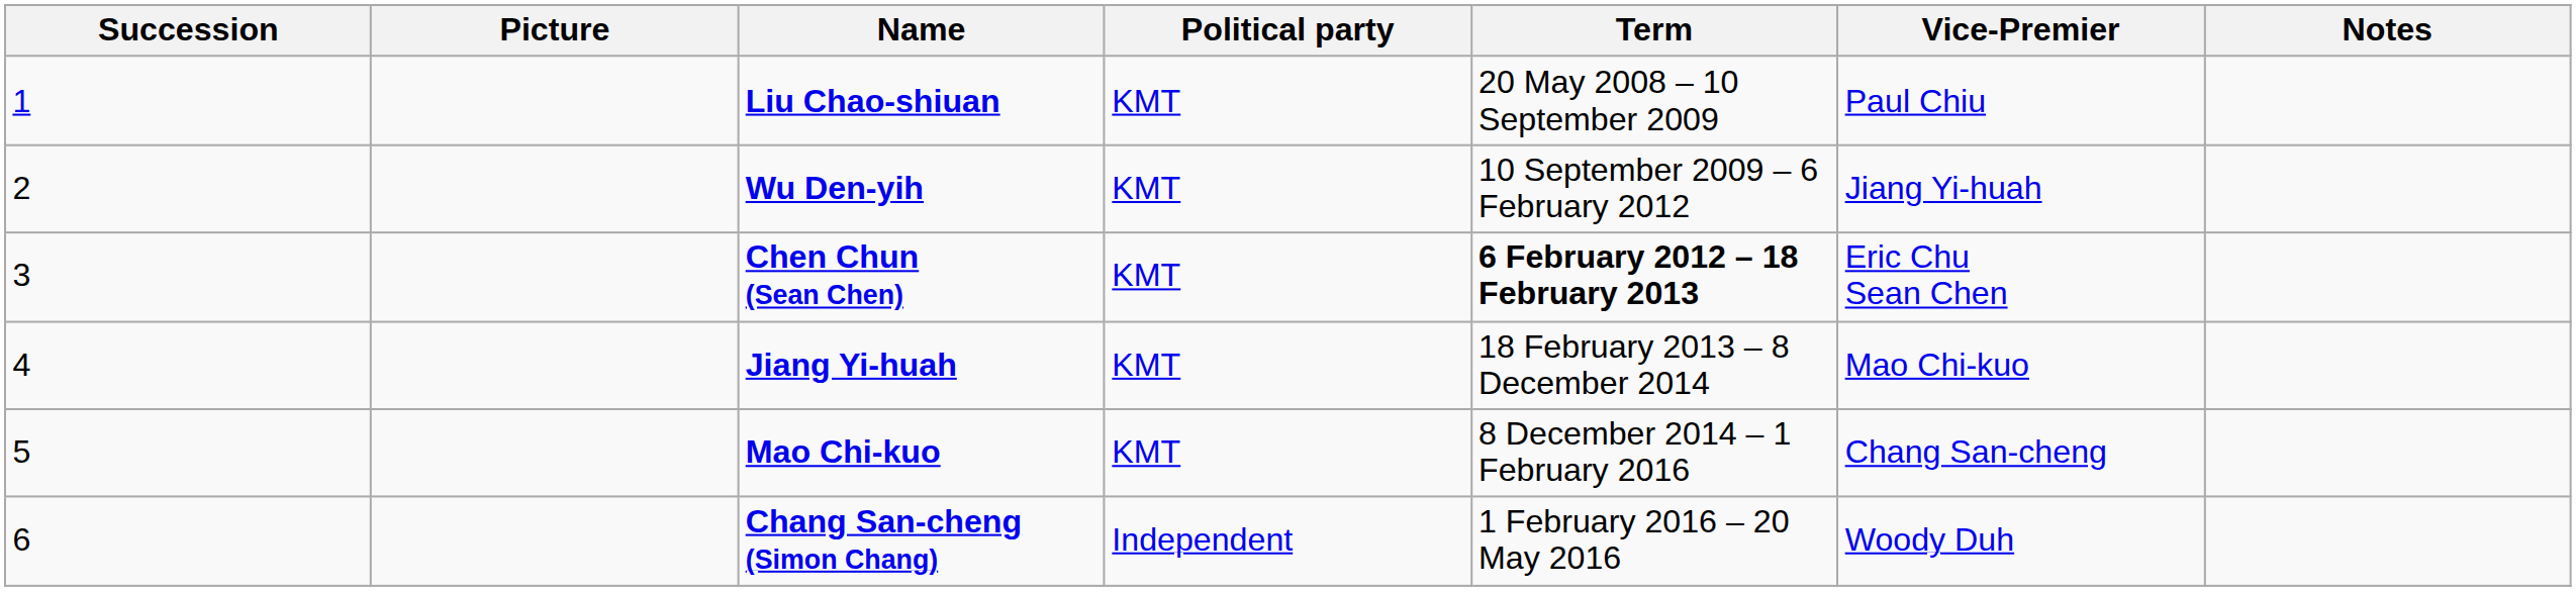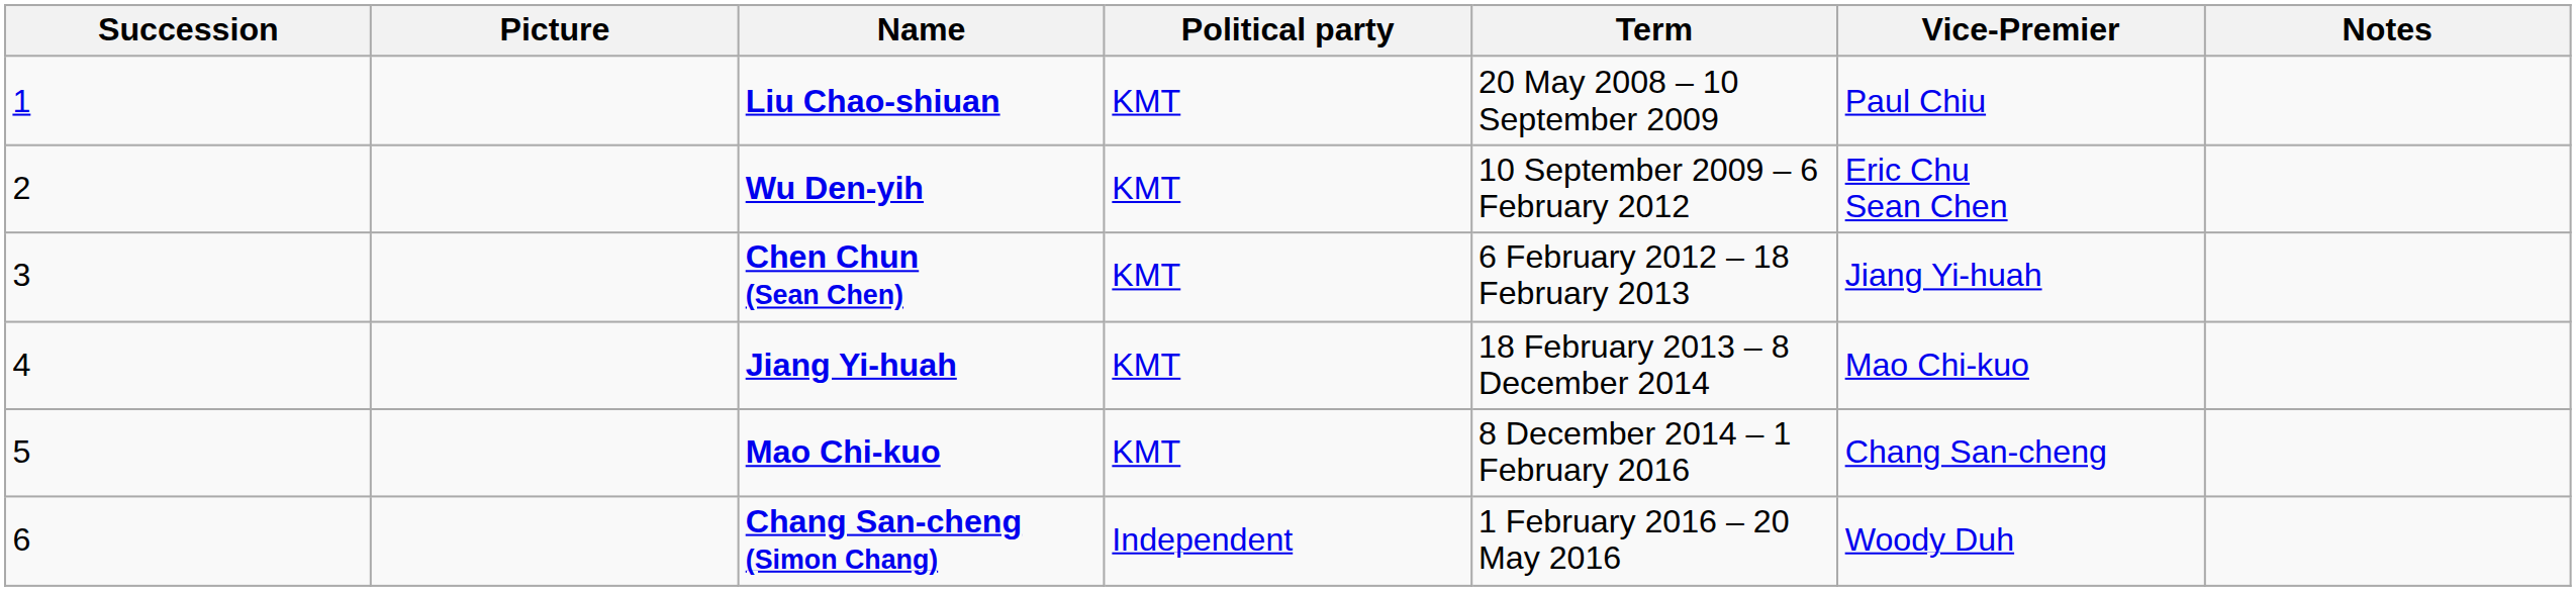 <table class="wikitable collapsible" style="width: 100%;">
 <tr>
 <th style="text-align:center; width:100px;">Succession</th>
 <th style="text-align:center; width:100px;">Picture</th>
 <th style="text-align:center; width:100px;">Name</th>
 <th style="text-align:center; width:100px;">Political party</th>
 <th style="text-align:center; width:100px;">Term</th>
 <th style="text-align:center; width:100px;">Vice-Premier</th>
 <th style="text-align:center; width:100px;">Notes</th>
 </tr>
 <tr>
 <td><a href='#'>1</a></td>
 <td></td>
 <td><strong><a href='#'>Liu Chao-shiuan</a></strong></td>
 <td><a href='#'>KMT</a></td>
 <td>20 May 2008 – 10 September 2009</td>
 <td><a href='#'>Paul Chiu</a></td>
 <td></td>
 </tr>
 <tr>
 <td>2</td>
 <td></td>
 <td><strong><a href='#'>Wu Den-yih</a></strong></td>
 <td><a href='#'>KMT</a></td>
 <td>10 September 2009 – 6 February 2012</td>
-<td><a href='#'>Jiang Yi-huah</a></td>
+<td><a href='#'>Eric Chu</a><br><a href='#'>Sean Chen</a></td>
 <td></td>
 </tr>
 <tr>
 <td>3</td>
 <td></td>
 <td><strong><a href='#'>Chen Chun</a></strong><br><strong><a href='#'><small>(Sean Chen)</small></a></strong></td>
 <td><a href='#'>KMT</a></td>
-<td><strong>6 February 2012 – 18 February 2013</strong></td>
-<td><a href='#'>Eric Chu</a><br><a href='#'>Sean Chen</a></td>
+<td>6 February 2012 – 18 February 2013</td>
+<td><a href='#'>Jiang Yi-huah</a></td>
 <td></td>
 </tr>
 <tr>
 <td>4</td>
 <td></td>
 <td><strong><a href='#'>Jiang Yi-huah</a></strong></td>
 <td><a href='#'>KMT</a></td>
 <td>18 February 2013 – 8 December 2014</td>
 <td><a href='#'>Mao Chi-kuo</a></td>
 <td></td>
 </tr>
 <tr>
 <td>5</td>
 <td></td>
 <td><strong><a href='#'>Mao Chi-kuo</a></strong></td>
 <td><a href='#'>KMT</a></td>
 <td>8 December 2014 – 1 February 2016</td>
 <td><a href='#'>Chang San-cheng</a></td>
 <td></td>
 </tr>
 <tr>
 <td>6</td>
 <td></td>
 <td><strong><a href='#'>Chang San-cheng</a></strong><br><strong><a href='#'><small>(Simon Chang)</small></a></strong></td>
 <td><a href='#'>Independent</a></td>
 <td>1 February 2016 – 20 May 2016</td>
 <td><a href='#'>Woody Duh</a></td>
 <td></td>
 </tr>
 </table>
